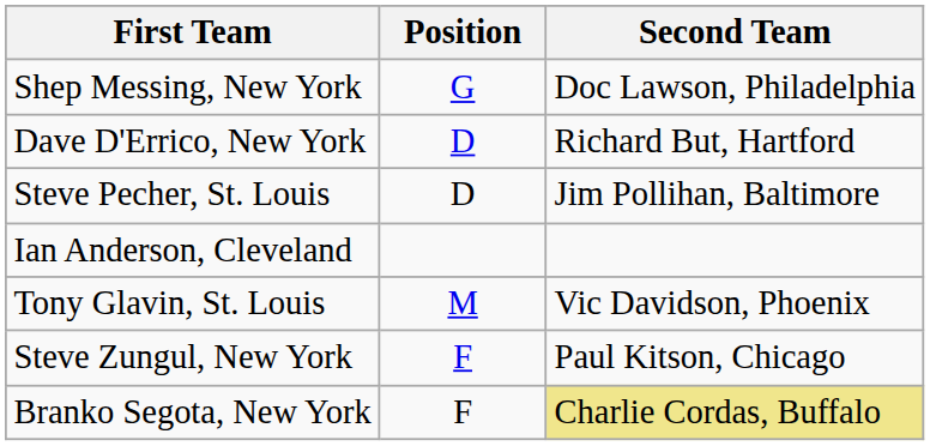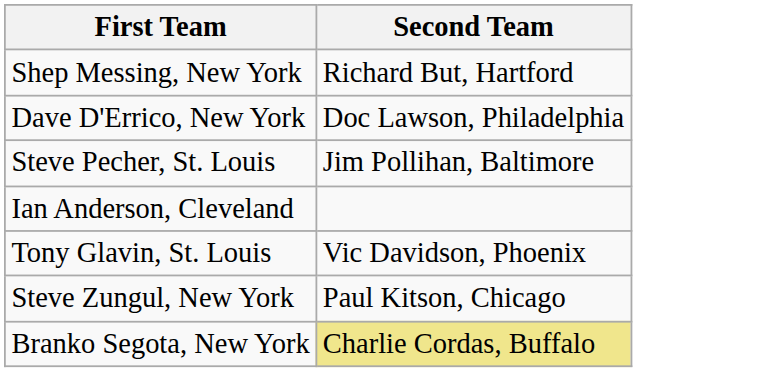 <table class="wikitable">
 <tr>
 <th>First Team</th>
-<th>  Position  </th>
 <th>Second Team</th>
 </tr>
 <tr>
 <td>Shep Messing, New York</td>
-<td align=center><a href='#'>G</a></td>
+<td>Richard But, Hartford</td>
+</tr>
+<tr>
+<td>Dave D'Errico, New York</td>
 <td>Doc Lawson, Philadelphia</td>
 </tr>
 <tr>
-<td>Dave D'Errico, New York</td>
-<td align=center><a href='#'>D</a></td>
-<td>Richard But, Hartford</td>
-</tr>
-<tr>
 <td>Steve Pecher, St. Louis</td>
-<td align=center>D</td>
 <td>Jim Pollihan, Baltimore</td>
 </tr>
 <tr>
 <td>Ian Anderson, Cleveland</td>
 <td></td>
-<td></td>
 </tr>
 <tr>
 <td>Tony Glavin, St. Louis</td>
-<td align=center><a href='#'>M</a></td>
 <td>Vic Davidson, Phoenix</td>
 </tr>
 <tr>
 <td>Steve Zungul, New York</td>
-<td align=center><a href='#'>F</a></td>
 <td>Paul Kitson, Chicago</td>
 </tr>
 <tr>
 <td>Branko Segota, New York</td>
-<td align=center>F</td>
 <td style="background: khaki;">Charlie Cordas, Buffalo</td>
 </tr>
 </table>
